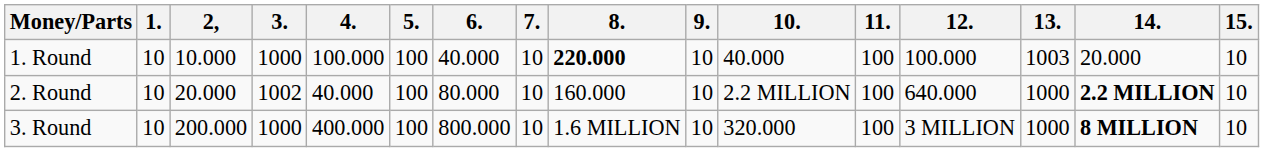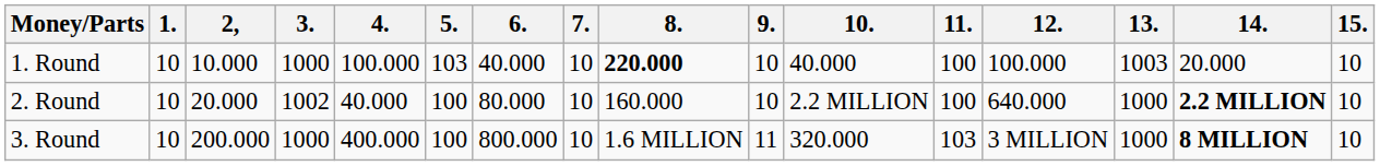 <table class="wikitable">
 <tr>
 <th>Money/Parts</th>
 <th>1.</th>
 <th>2,</th>
 <th>3.</th>
 <th>4.</th>
 <th>5.</th>
 <th>6.</th>
 <th>7.</th>
 <th>8.</th>
 <th>9.</th>
 <th>10.</th>
 <th>11.</th>
 <th>12.</th>
 <th>13.</th>
 <th>14.</th>
 <th>15.</th>
 </tr>
 <tr>
 <td>1. Round</td>
 <td>10</td>
 <td>10.000</td>
 <td>1000</td>
 <td>100.000</td>
-<td>100</td>
+<td>103</td>
 <td>40.000</td>
 <td>10</td>
 <td><strong>220.000</strong></td>
 <td>10</td>
 <td>40.000</td>
 <td>100</td>
 <td>100.000</td>
 <td>1003</td>
 <td>20.000</td>
 <td>10</td>
 </tr>
 <tr>
 <td>2. Round</td>
 <td>10</td>
 <td>20.000</td>
 <td>1002</td>
 <td>40.000</td>
 <td>100</td>
 <td>80.000</td>
 <td>10</td>
 <td>160.000</td>
 <td>10</td>
 <td>2.2 MILLION</td>
 <td>100</td>
 <td>640.000</td>
 <td>1000</td>
 <td><strong>2.2 MILLION</strong></td>
 <td>10</td>
 </tr>
 <tr>
 <td>3. Round</td>
 <td>10</td>
 <td>200.000</td>
 <td>1000</td>
 <td>400.000</td>
 <td>100</td>
 <td>800.000</td>
 <td>10</td>
 <td>1.6 MILLION</td>
-<td>10</td>
+<td>11</td>
 <td>320.000</td>
-<td>100</td>
+<td>103</td>
 <td>3 MILLION</td>
 <td>1000</td>
 <td><strong>8 MILLION</strong></td>
 <td>10</td>
 </tr>
 </table>
